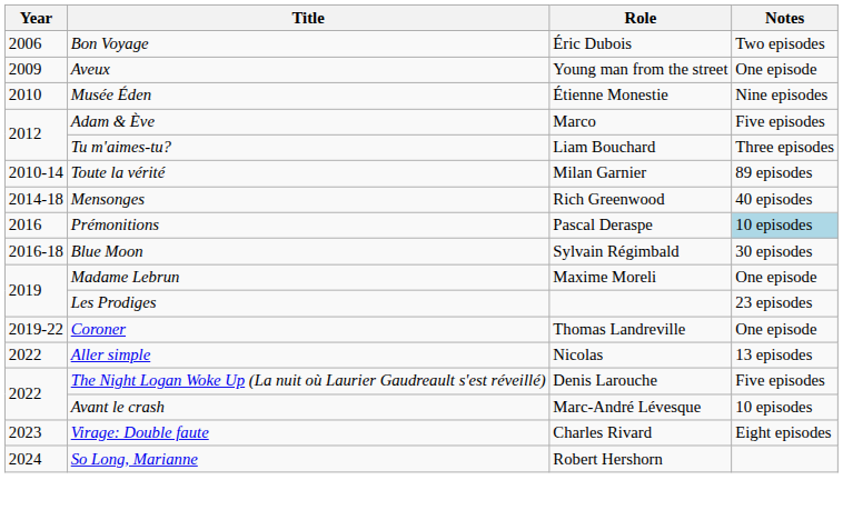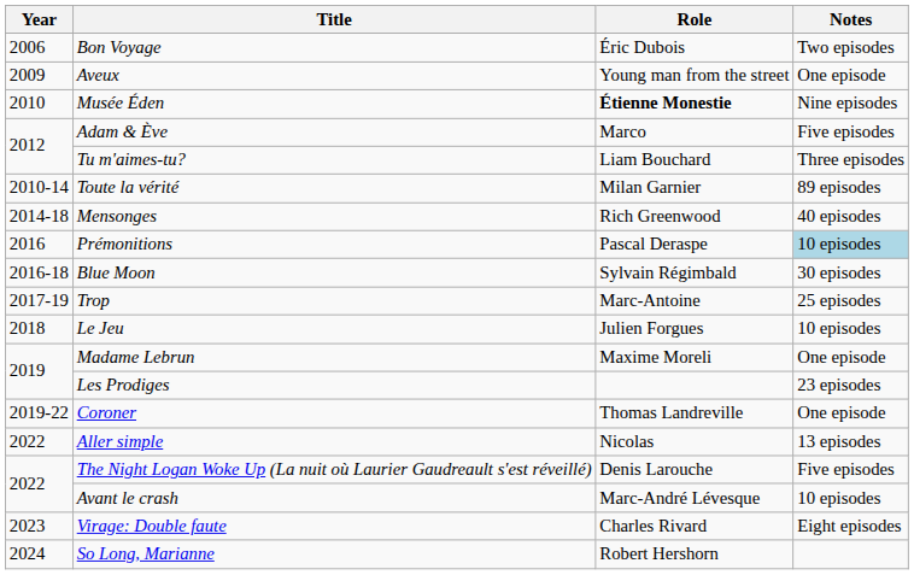 <table class="wikitable">
 <tr>
 <th>Year</th>
 <th>Title</th>
 <th>Role</th>
 <th>Notes</th>
 </tr>
 <tr>
 <td>2006</td>
 <td><em>Bon Voyage</em></td>
 <td>Éric Dubois</td>
 <td>Two episodes</td>
 </tr>
 <tr>
 <td>2009</td>
 <td><em>Aveux</em></td>
 <td>Young man from the street</td>
 <td>One episode</td>
 </tr>
 <tr>
 <td>2010</td>
 <td><em>Musée Éden</em></td>
-<td>Étienne Monestie</td>
+<td><strong>Étienne Monestie</strong></td>
 <td>Nine episodes</td>
 </tr>
 <tr>
 <td rowspan=2>2012</td>
 <td><em>Adam & Ève</em></td>
 <td>Marco</td>
 <td>Five episodes</td>
 </tr>
 <tr>
 <td><em>Tu m'aimes-tu?</em></td>
 <td>Liam Bouchard</td>
 <td>Three episodes</td>
 </tr>
 <tr>
 <td>2010-14</td>
 <td><em>Toute la vérité</em></td>
 <td>Milan Garnier</td>
 <td>89 episodes</td>
 </tr>
 <tr>
 <td>2014-18</td>
 <td><em>Mensonges</em></td>
 <td>Rich Greenwood</td>
 <td>40 episodes</td>
 </tr>
 <tr>
 <td>2016</td>
 <td><em>Prémonitions</em></td>
 <td>Pascal Deraspe</td>
 <td style="background: lightblue;">10 episodes</td>
 </tr>
 <tr>
 <td>2016-18</td>
 <td><em>Blue Moon</em></td>
 <td>Sylvain Régimbald</td>
 <td>30 episodes</td>
+</tr>
+<tr>
+<td>2017-19</td>
+<td><em>Trop</em></td>
+<td>Marc-Antoine</td>
+<td>25 episodes</td>
+</tr>
+<tr>
+<td>2018</td>
+<td><em>Le Jeu</em></td>
+<td>Julien Forgues</td>
+<td>10 episodes</td>
 </tr>
 <tr>
 <td rowspan=2>2019</td>
 <td><em>Madame Lebrun</em></td>
 <td>Maxime Moreli</td>
 <td>One episode</td>
 </tr>
 <tr>
 <td><em>Les Prodiges</em></td>
 <td></td>
 <td>23 episodes</td>
 </tr>
 <tr>
 <td>2019-22</td>
 <td><em><a href='#'>Coroner</a></em></td>
 <td>Thomas Landreville</td>
 <td>One episode</td>
 </tr>
 <tr>
 <td>2022</td>
 <td><em><a href='#'>Aller simple</a></em></td>
 <td>Nicolas</td>
 <td>13 episodes</td>
 </tr>
 <tr>
 <td rowspan=2>2022</td>
 <td><em><a href='#'>The Night Logan Woke Up</a> (La nuit où Laurier Gaudreault s'est réveillé)</em></td>
 <td>Denis Larouche</td>
 <td>Five episodes</td>
 </tr>
 <tr>
 <td><em>Avant le crash</em></td>
 <td>Marc-André Lévesque</td>
 <td>10 episodes</td>
 </tr>
 <tr>
 <td>2023</td>
 <td><em><a href='#'>Virage: Double faute</a></em></td>
 <td>Charles Rivard</td>
 <td>Eight episodes</td>
 </tr>
 <tr>
 <td>2024</td>
 <td><em><a href='#'>So Long, Marianne</a></em></td>
 <td>Robert Hershorn</td>
 <td></td>
 </tr>
 </table>
